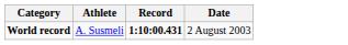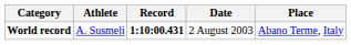 <table class="wikitable" style="text-align:center">
 <tr>
 <th>Category</th>
 <th>Athlete</th>
 <th>Record</th>
 <th>Date</th>
+<th>Place</th>
 </tr>
 <tr>
 <td><strong>World record </strong></td>
 <td align="left"> <a href='#'>A. Susmeli</a></td>
 <td><strong>1:10:00.431</strong></td>
 <td>2 August 2003</td>
+<td><a href='#'>Abano Terme</a>, <a href='#'>Italy</a></td>
 </tr>
 </table>
